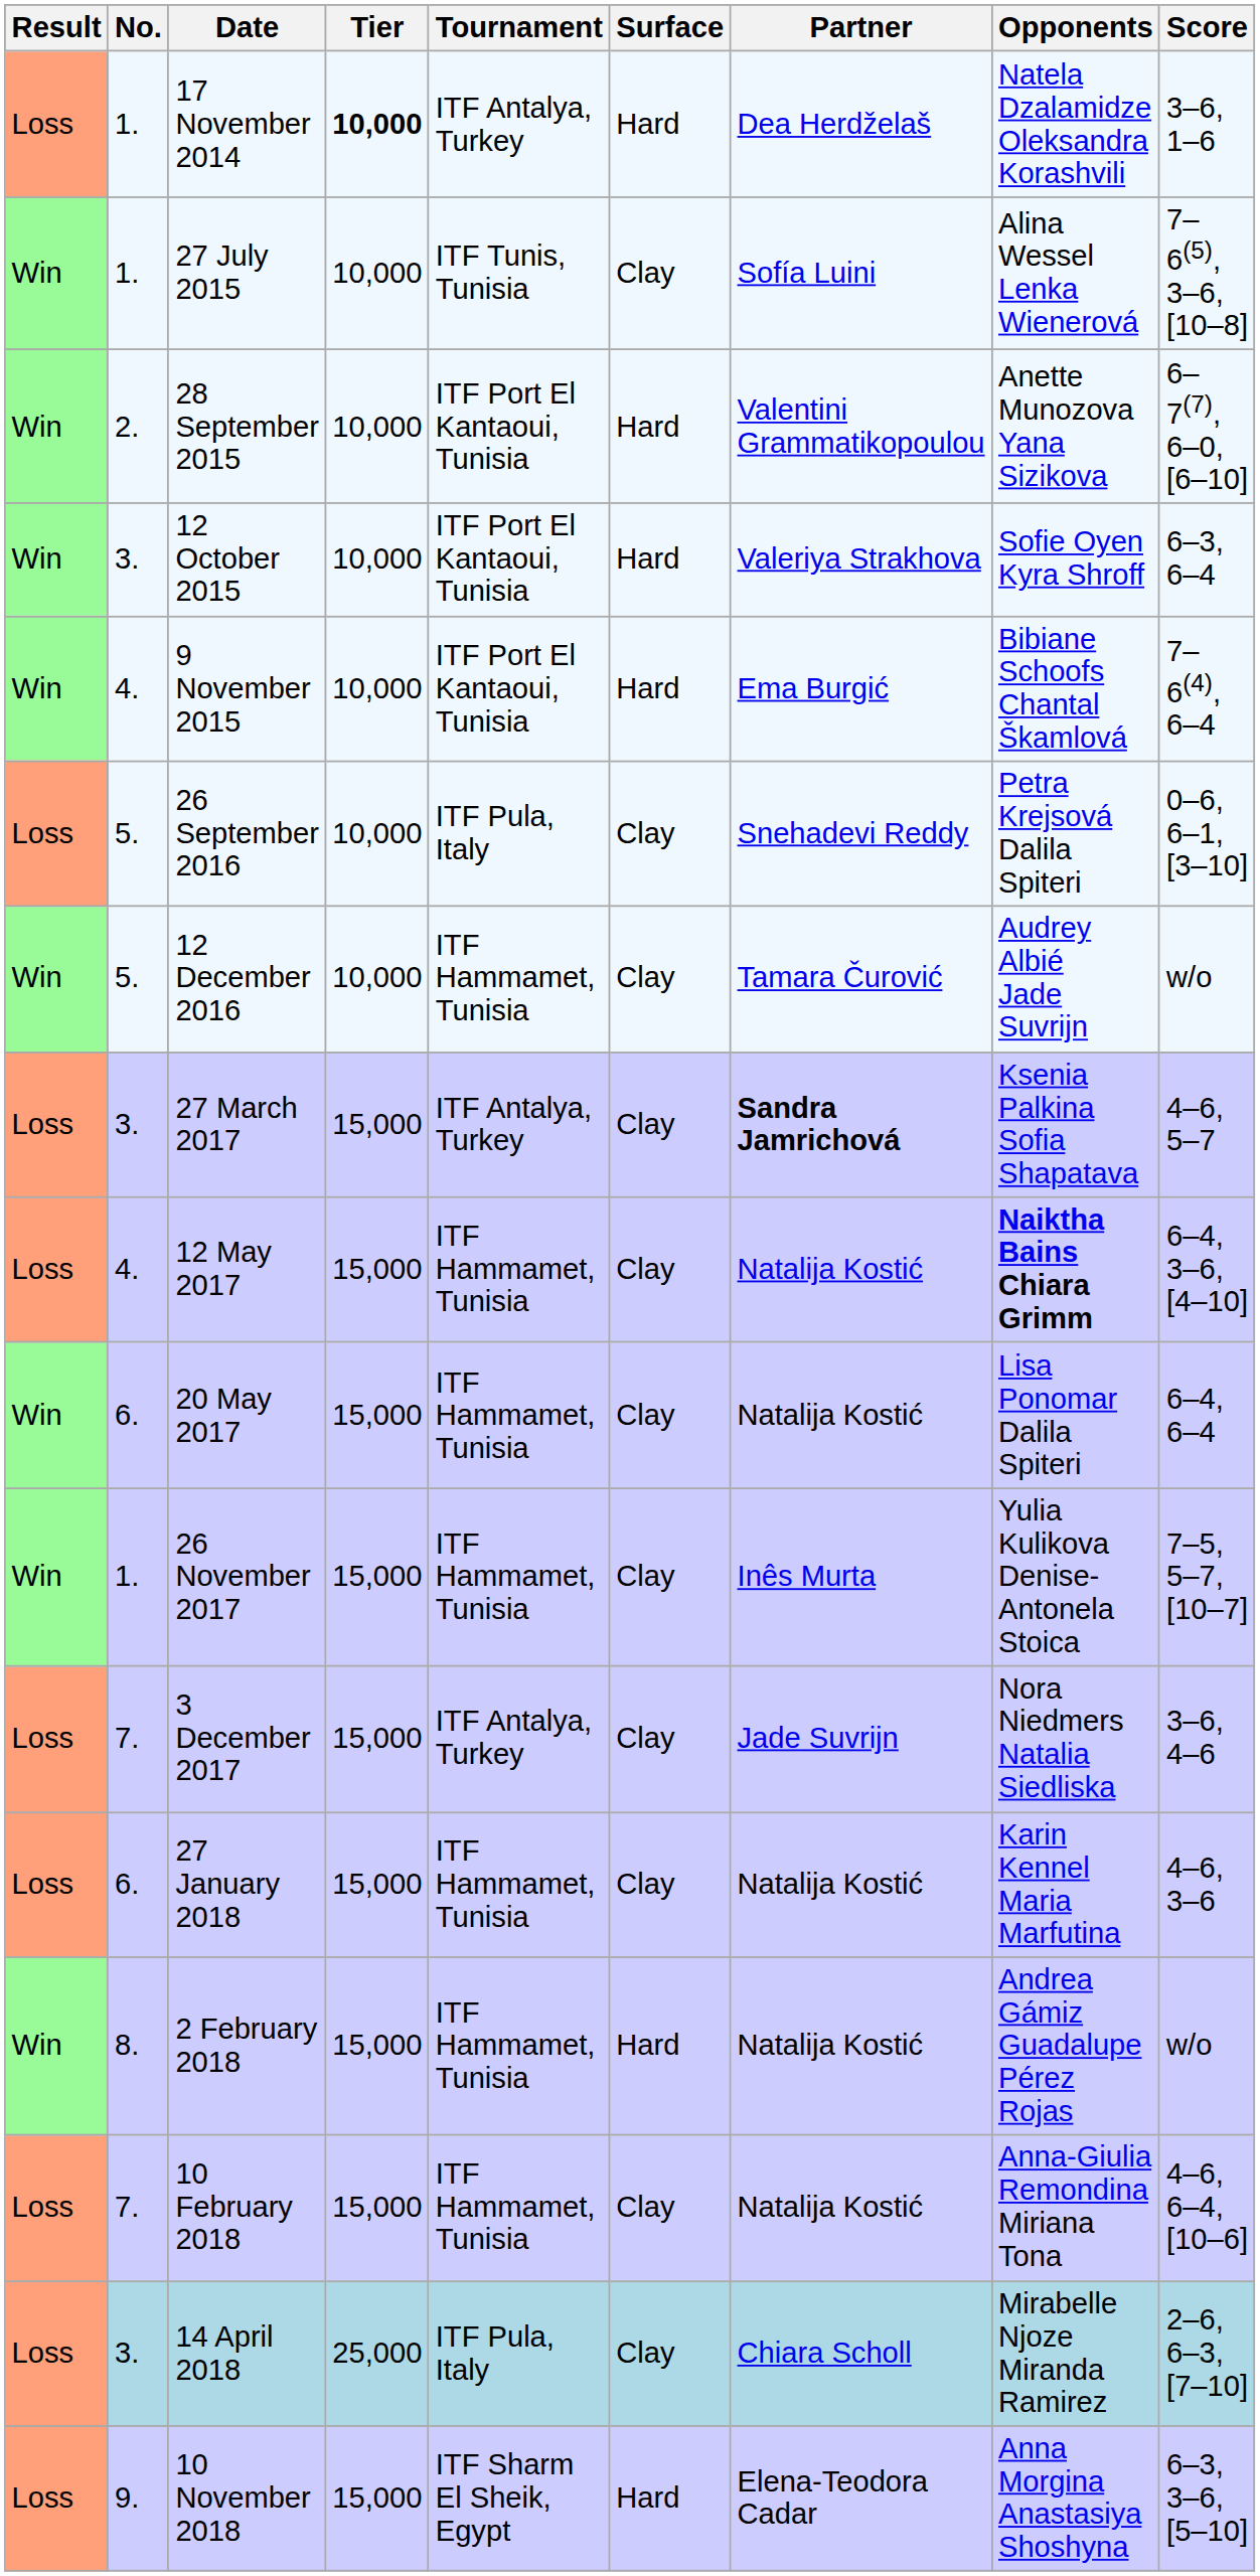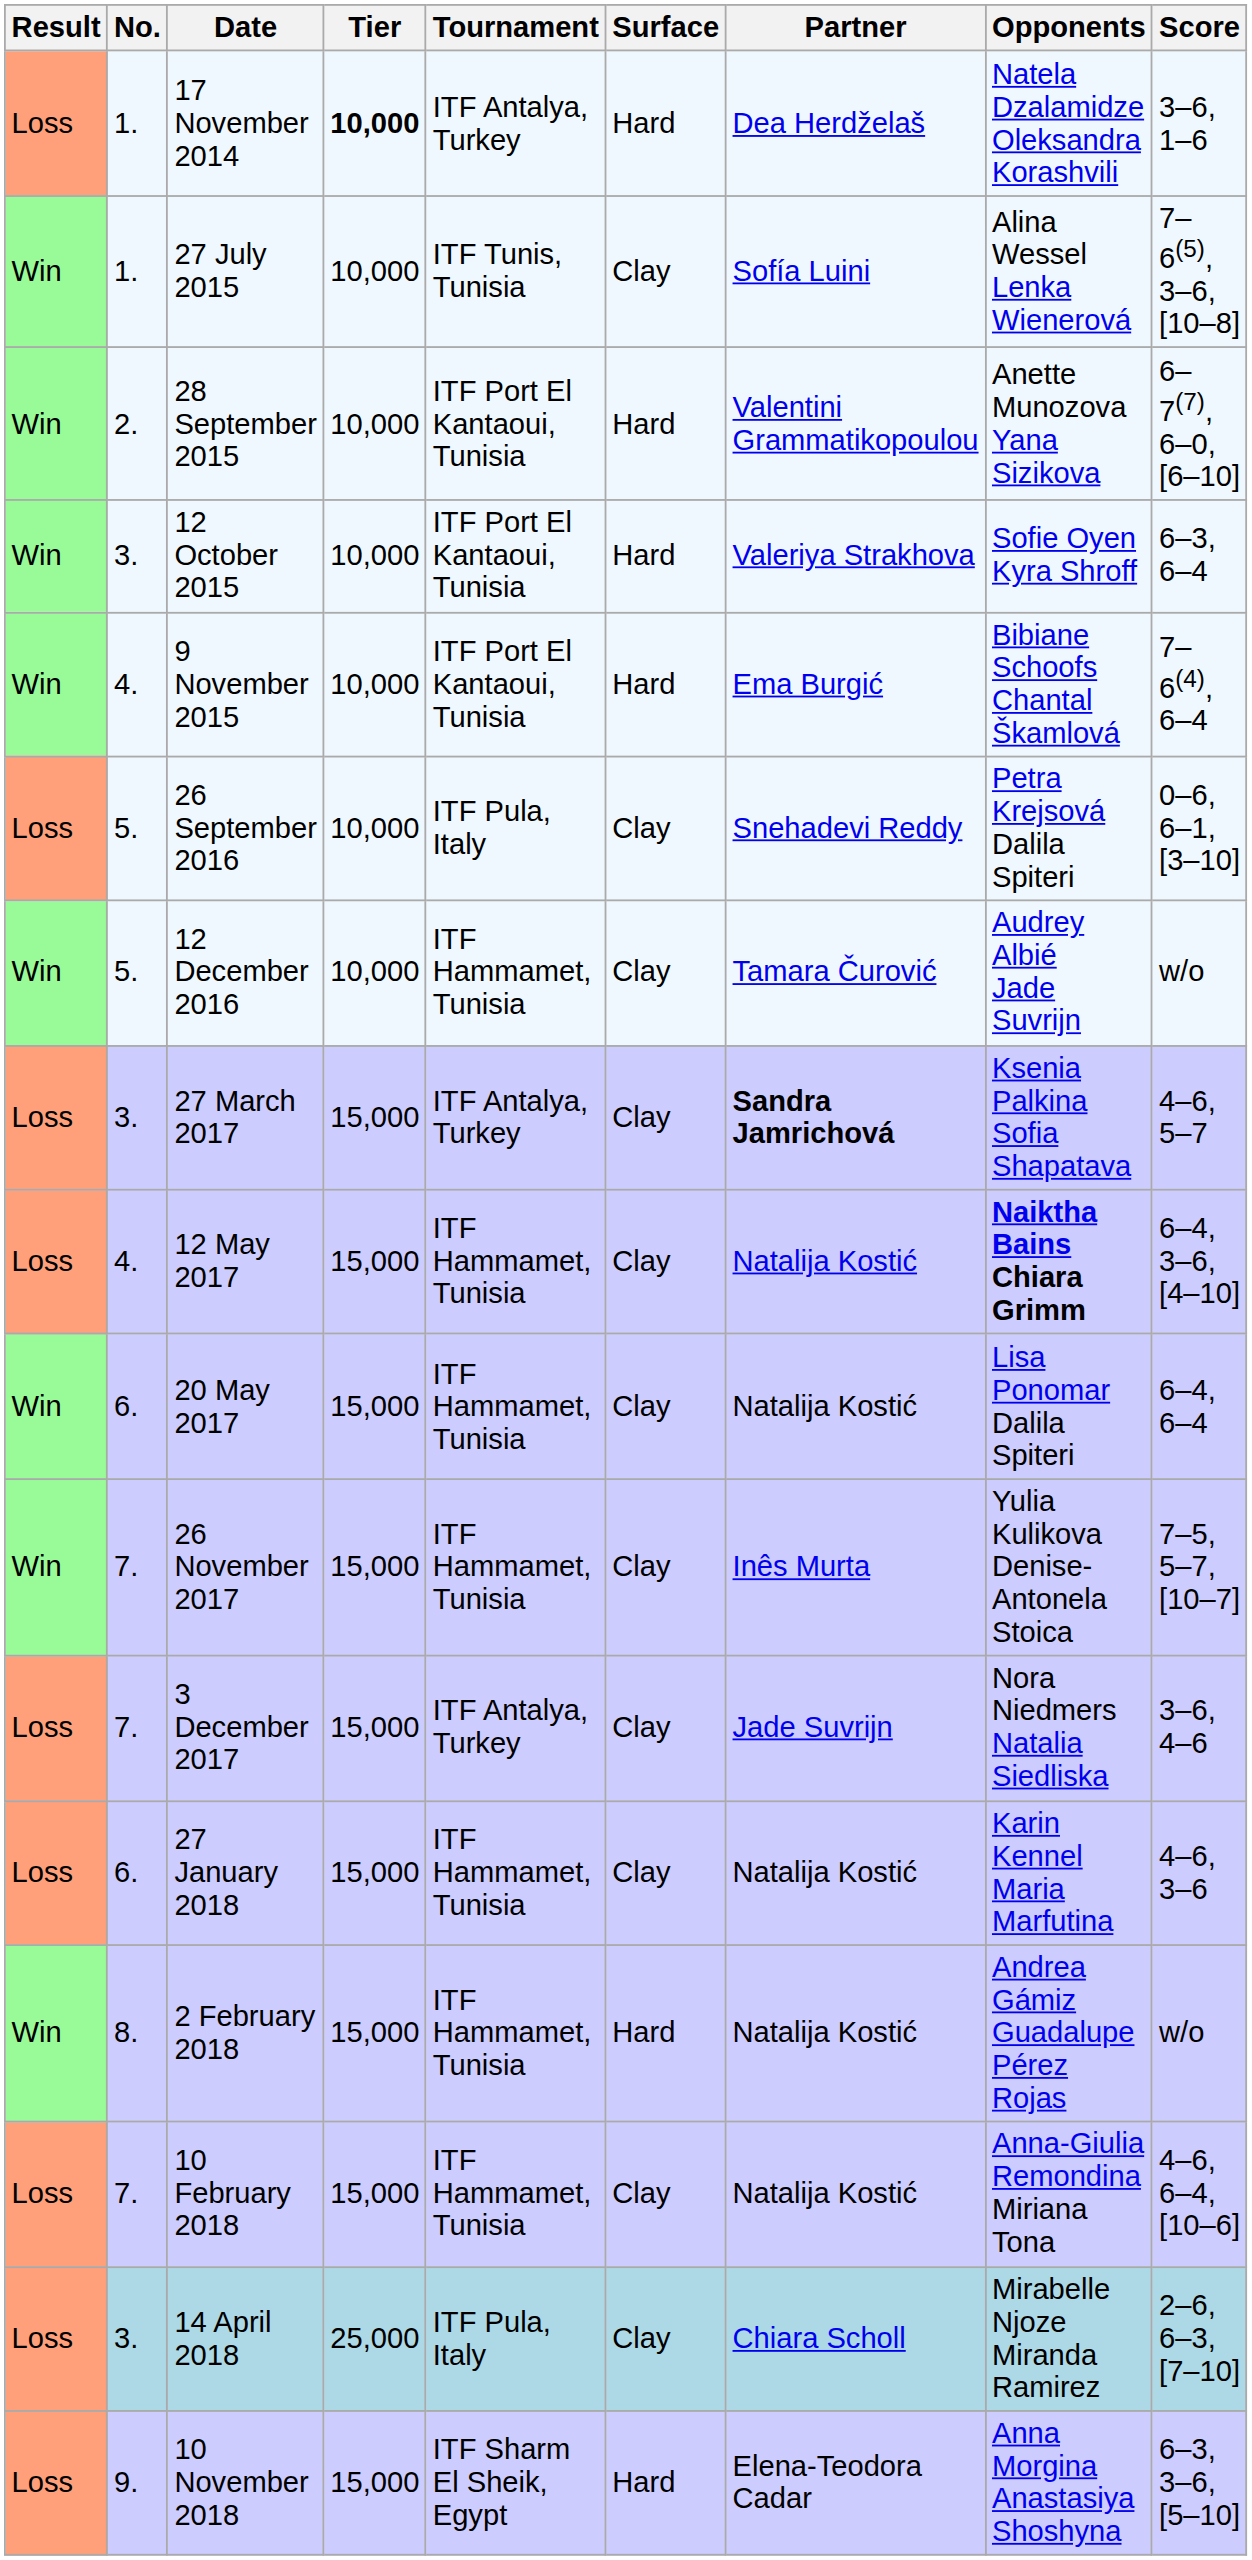 <table class="sortable wikitable">
 <tr>
 <th>Result</th>
 <th>No.</th>
 <th>Date</th>
 <th>Tier</th>
 <th>Tournament</th>
 <th>Surface</th>
 <th>Partner</th>
 <th>Opponents</th>
 <th class="unsortable">Score</th>
 </tr>
 <tr style="background:#f0f8ff;">
 <td style="background:#ffa07a;">Loss</td>
 <td>1.</td>
 <td>17 November 2014</td>
 <td><strong>10,000</strong></td>
 <td>ITF Antalya, Turkey</td>
 <td>Hard</td>
 <td> <a href='#'>Dea Herdželaš</a></td>
 <td> <a href='#'>Natela Dzalamidze</a> <br>  <a href='#'>Oleksandra Korashvili</a></td>
 <td>3–6, 1–6</td>
 </tr>
 <tr style="background:#f0f8ff;">
 <td style="background:#98fb98;">Win</td>
 <td>1.</td>
 <td>27 July 2015</td>
 <td>10,000</td>
 <td>ITF Tunis, Tunisia</td>
 <td>Clay</td>
 <td> <a href='#'>Sofía Luini</a></td>
 <td> Alina Wessel <br>  <a href='#'>Lenka Wienerová</a></td>
 <td>7–6<sup>(5)</sup>, 3–6, [10–8]</td>
 </tr>
 <tr style="background:#f0f8ff;">
 <td style="background:#98fb98;">Win</td>
 <td>2.</td>
 <td>28 September 2015</td>
 <td>10,000</td>
 <td>ITF Port El Kantaoui, Tunisia</td>
 <td>Hard</td>
 <td> <a href='#'>Valentini Grammatikopoulou</a></td>
 <td> Anette Munozova <br>  <a href='#'>Yana Sizikova</a></td>
 <td>6–7<sup>(7)</sup>, 6–0, [6–10]</td>
 </tr>
 <tr style="background:#f0f8ff;">
 <td style="background:#98fb98;">Win</td>
 <td>3.</td>
 <td>12 October 2015</td>
 <td>10,000</td>
 <td>ITF Port El Kantaoui, Tunisia</td>
 <td>Hard</td>
 <td> <a href='#'>Valeriya Strakhova</a></td>
 <td> <a href='#'>Sofie Oyen</a> <br>  <a href='#'>Kyra Shroff</a></td>
 <td>6–3, 6–4</td>
 </tr>
 <tr style="background:#f0f8ff;">
 <td style="background:#98fb98;">Win</td>
 <td>4.</td>
 <td>9 November 2015</td>
 <td>10,000</td>
 <td>ITF Port El Kantaoui, Tunisia</td>
 <td>Hard</td>
 <td> <a href='#'>Ema Burgić</a></td>
 <td> <a href='#'>Bibiane Schoofs</a> <br>  <a href='#'>Chantal Škamlová</a></td>
 <td>7–6<sup>(4)</sup>, 6–4</td>
 </tr>
 <tr style="background:#f0f8ff;">
 <td style="background:#ffa07a;">Loss</td>
 <td>5.</td>
 <td>26 September 2016</td>
 <td>10,000</td>
 <td>ITF Pula, Italy</td>
 <td>Clay</td>
 <td> <a href='#'>Snehadevi Reddy</a></td>
 <td> <a href='#'>Petra Krejsová</a> <br>  Dalila Spiteri</td>
 <td>0–6, 6–1, [3–10]</td>
 </tr>
 <tr style="background:#f0f8ff;">
 <td style="background:#98fb98;">Win</td>
 <td>5.</td>
 <td>12 December 2016</td>
 <td>10,000</td>
 <td>ITF Hammamet, Tunisia</td>
 <td>Clay</td>
 <td> <a href='#'>Tamara Čurović</a></td>
 <td> <a href='#'>Audrey Albié</a> <br>  <a href='#'>Jade Suvrijn</a></td>
 <td>w/o</td>
 </tr>
 <tr style="background:#ccccff;">
 <td style="background:#ffa07a;">Loss</td>
 <td>3.</td>
 <td>27 March 2017</td>
 <td>15,000</td>
 <td>ITF Antalya, Turkey</td>
 <td>Clay</td>
 <td><strong> Sandra Jamrichová</strong></td>
 <td> <a href='#'>Ksenia Palkina</a> <br>  <a href='#'>Sofia Shapatava</a></td>
 <td>4–6, 5–7</td>
 </tr>
 <tr style="background:#ccccff;">
 <td style="background:#ffa07a;">Loss</td>
 <td>4.</td>
 <td>12 May 2017</td>
 <td>15,000</td>
 <td>ITF Hammamet, Tunisia</td>
 <td>Clay</td>
 <td> <a href='#'>Natalija Kostić</a></td>
 <td><strong> <a href='#'>Naiktha Bains</a> <br>  Chiara Grimm</strong></td>
 <td>6–4, 3–6, [4–10]</td>
 </tr>
 <tr style="background:#ccccff;">
 <td style="background:#98fb98;">Win</td>
 <td>6.</td>
 <td>20 May 2017</td>
 <td>15,000</td>
 <td>ITF Hammamet, Tunisia</td>
 <td>Clay</td>
 <td> Natalija Kostić</td>
 <td> <a href='#'>Lisa Ponomar</a> <br>  Dalila Spiteri</td>
 <td>6–4, 6–4</td>
 </tr>
 <tr style="background:#ccccff;">
 <td style="background:#98fb98;">Win</td>
-<td>1.</td>
+<td>7.</td>
 <td>26 November 2017</td>
 <td>15,000</td>
 <td>ITF Hammamet, Tunisia</td>
 <td>Clay</td>
 <td> <a href='#'>Inês Murta</a></td>
 <td> Yulia Kulikova <br>  Denise-Antonela Stoica</td>
 <td>7–5, 5–7, [10–7]</td>
 </tr>
 <tr style="background:#ccccff;">
 <td style="background:#ffa07a;">Loss</td>
 <td>7.</td>
 <td>3 December 2017</td>
 <td>15,000</td>
 <td>ITF Antalya, Turkey</td>
 <td>Clay</td>
 <td> <a href='#'>Jade Suvrijn</a></td>
 <td> Nora Niedmers <br>  <a href='#'>Natalia Siedliska</a></td>
 <td>3–6, 4–6</td>
 </tr>
 <tr style="background:#ccccff;">
 <td style="background:#ffa07a;">Loss</td>
 <td>6.</td>
 <td>27 January 2018</td>
 <td>15,000</td>
 <td>ITF Hammamet, Tunisia</td>
 <td>Clay</td>
 <td> Natalija Kostić</td>
 <td> <a href='#'>Karin Kennel</a> <br>  <a href='#'>Maria Marfutina</a></td>
 <td>4–6, 3–6</td>
 </tr>
 <tr style="background:#ccccff;">
 <td style="background:#98fb98;">Win</td>
 <td>8.</td>
 <td>2 February 2018</td>
 <td>15,000</td>
 <td>ITF Hammamet, Tunisia</td>
 <td>Hard</td>
 <td> Natalija Kostić</td>
 <td> <a href='#'>Andrea Gámiz</a> <br>  <a href='#'>Guadalupe Pérez Rojas</a></td>
 <td>w/o</td>
 </tr>
 <tr style="background:#ccccff;">
 <td style="background:#ffa07a;">Loss</td>
 <td>7.</td>
 <td>10 February 2018</td>
 <td>15,000</td>
 <td>ITF Hammamet, Tunisia</td>
 <td>Clay</td>
 <td> Natalija Kostić</td>
 <td> <a href='#'>Anna-Giulia Remondina</a> <br>  Miriana Tona</td>
 <td>4–6, 6–4, [10–6]</td>
 </tr>
 <tr style="background:lightblue;">
 <td style="background:#ffa07a;">Loss</td>
 <td>3.</td>
 <td>14 April 2018</td>
 <td>25,000</td>
 <td>ITF Pula, Italy</td>
 <td>Clay</td>
 <td> <a href='#'>Chiara Scholl</a></td>
 <td> Mirabelle Njoze <br>  Miranda Ramirez</td>
 <td>2–6, 6–3, [7–10]</td>
 </tr>
 <tr style="background:#ccccff;">
 <td style="background:#ffa07a;">Loss</td>
 <td>9.</td>
 <td>10 November 2018</td>
 <td>15,000</td>
 <td>ITF Sharm El Sheik, Egypt</td>
 <td>Hard</td>
 <td> Elena-Teodora Cadar</td>
 <td> <a href='#'>Anna Morgina</a> <br>  <a href='#'>Anastasiya Shoshyna</a></td>
 <td>6–3, 3–6, [5–10]</td>
 </tr>
 </table>
